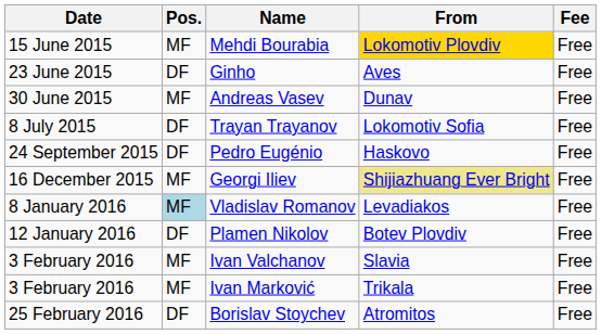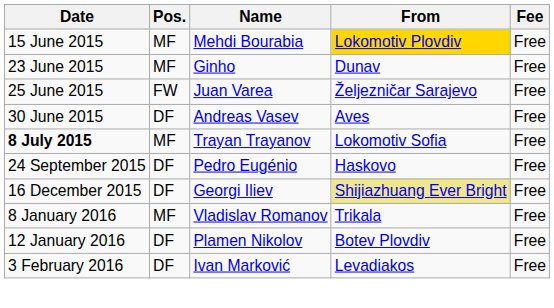 <table class="wikitable">
 <tr>
 <th>Date</th>
 <th>Pos.</th>
 <th>Name</th>
 <th>From</th>
 <th>Fee</th>
 </tr>
 <tr>
 <td>15 June 2015</td>
 <td>MF</td>
 <td> <a href='#'>Mehdi Bourabia</a></td>
 <td style="background: gold;"><a href='#'>Lokomotiv Plovdiv</a></td>
 <td>Free</td>
 </tr>
 <tr>
 <td>23 June 2015</td>
+<td>MF</td>
+<td> <a href='#'>Ginho</a></td>
+<td><a href='#'>Dunav</a></td>
+<td>Free</td>
+</tr>
+<tr>
+<td>25 June 2015</td>
+<td>FW</td>
+<td> <a href='#'>Juan Varea</a></td>
+<td> <a href='#'>Željezničar Sarajevo</a></td>
+<td>Free</td>
+</tr>
+<tr>
+<td>30 June 2015</td>
 <td>DF</td>
-<td> <a href='#'>Ginho</a></td>
+<td> <a href='#'>Andreas Vasev</a></td>
 <td> <a href='#'>Aves</a></td>
 <td>Free</td>
 </tr>
 <tr>
-<td>30 June 2015</td>
+<td><strong>8 July 2015</strong></td>
 <td>MF</td>
-<td> <a href='#'>Andreas Vasev</a></td>
-<td><a href='#'>Dunav</a></td>
-<td>Free</td>
-</tr>
-<tr>
-<td>8 July 2015</td>
-<td>DF</td>
 <td> <a href='#'>Trayan Trayanov</a></td>
 <td><a href='#'>Lokomotiv Sofia</a></td>
 <td>Free</td>
 </tr>
 <tr>
 <td>24 September 2015</td>
 <td>DF</td>
 <td> <a href='#'>Pedro Eugénio</a></td>
 <td><a href='#'>Haskovo</a></td>
 <td>Free</td>
 </tr>
 <tr>
 <td>16 December 2015</td>
-<td>MF</td>
+<td>DF</td>
 <td> <a href='#'>Georgi Iliev</a></td>
 <td style="background: khaki;"> <a href='#'>Shijiazhuang Ever Bright</a></td>
 <td>Free</td>
 </tr>
 <tr>
 <td>8 January 2016</td>
-<td style="background: lightblue;">MF</td>
+<td>MF</td>
 <td> <a href='#'>Vladislav Romanov</a></td>
-<td> <a href='#'>Levadiakos</a></td>
+<td> <a href='#'>Trikala</a></td>
 <td>Free</td>
 </tr>
 <tr>
 <td>12 January 2016</td>
 <td>DF</td>
 <td> <a href='#'>Plamen Nikolov</a></td>
 <td><a href='#'>Botev Plovdiv</a></td>
 <td>Free</td>
 </tr>
 <tr>
 <td>3 February 2016</td>
-<td>MF</td>
-<td> <a href='#'>Ivan Valchanov</a></td>
-<td><a href='#'>Slavia</a></td>
-<td>Free</td>
-</tr>
-<tr>
-<td>3 February 2016</td>
-<td>MF</td>
+<td>DF</td>
 <td> <a href='#'>Ivan Marković</a></td>
-<td> <a href='#'>Trikala</a></td>
-<td>Free</td>
-</tr>
-<tr>
-<td>25 February 2016</td>
-<td>DF</td>
-<td> <a href='#'>Borislav Stoychev</a></td>
-<td> <a href='#'>Atromitos</a></td>
+<td> <a href='#'>Levadiakos</a></td>
 <td>Free</td>
 </tr>
 </table>
